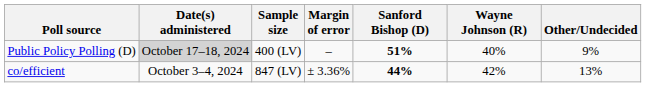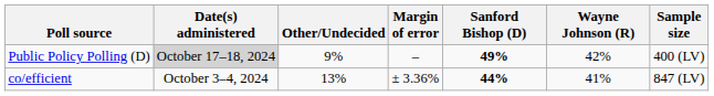 <table class="wikitable" style="font-size:90%;text-align:center;">
 <tr valign=bottom>
 <th>Poll source</th>
 <th>Date(s)<br>administered</th>
-<th>Sample<br>size</th>
+<th>Other/Undecided</th>
 <th>Margin<br>of error</th>
 <th style="width:100px;">Sanford<br>Bishop (D)</th>
 <th style="width:100px;">Wayne<br>Johnson (R)</th>
-<th>Other/Undecided</th>
+<th>Sample<br>size</th>
 </tr>
 <tr>
 <td style="text-align:left;"><a href='#'>Public Policy Polling</a> (D)</td>
 <td style="background: lightgrey;">October 17–18, 2024</td>
+<td>9%</td>
+<td>–</td>
+<td><strong>49%</strong></td>
+<td>42%</td>
 <td>400 (LV)</td>
-<td>–</td>
-<td><strong>51%</strong></td>
-<td>40%</td>
-<td>9%</td>
 </tr>
 <tr>
 <td style="text-align:left;"><a href='#'>co/efficient</a></td>
 <td>October 3–4, 2024</td>
-<td>847 (LV)</td>
+<td>13%</td>
 <td>± 3.36%</td>
 <td><strong>44%</strong></td>
-<td>42%</td>
-<td>13%</td>
+<td>41%</td>
+<td>847 (LV)</td>
 </tr>
 </table>
